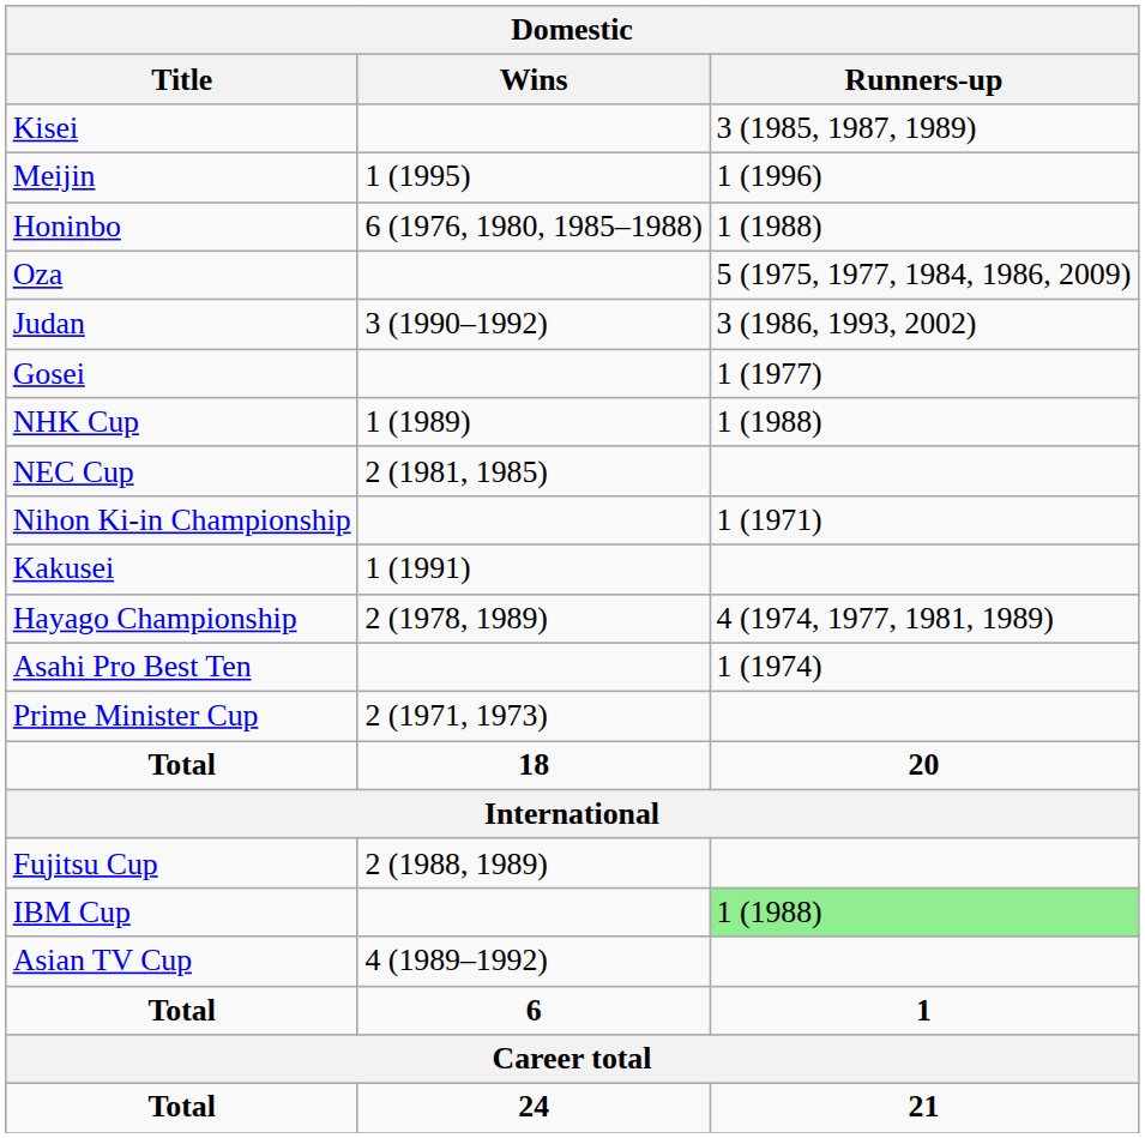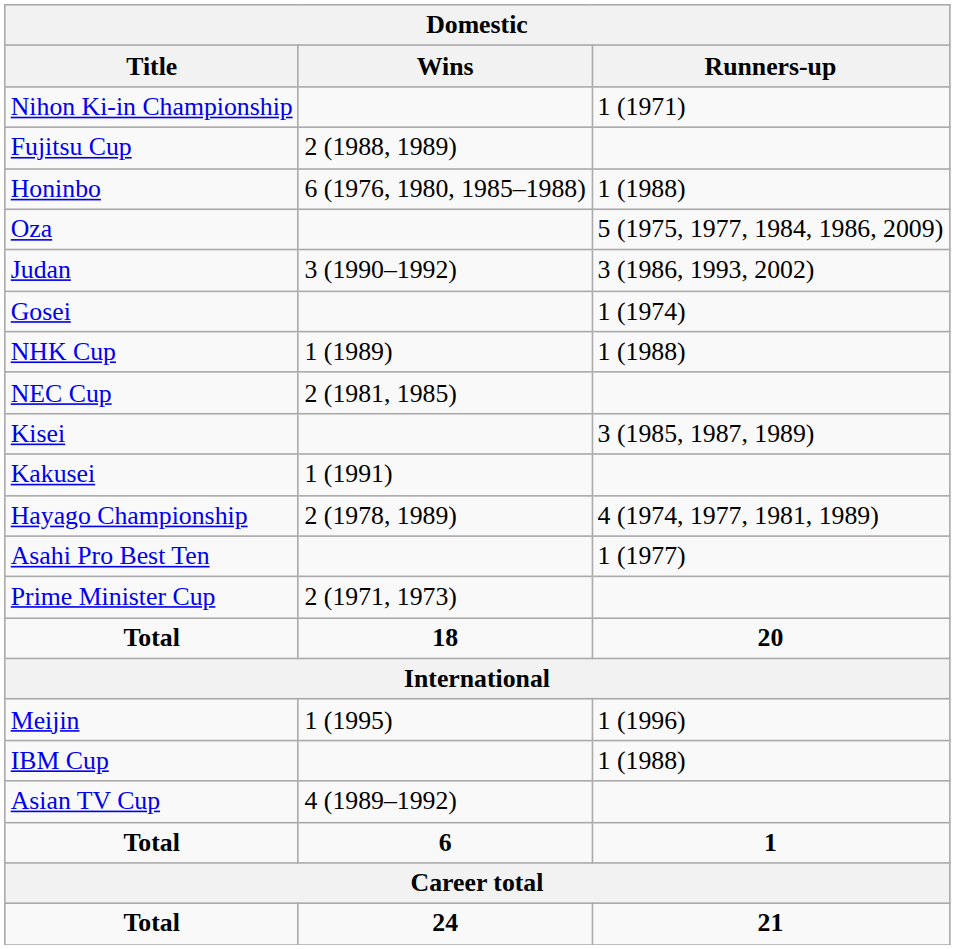 <table class="wikitable">
 <tr>
 <th colspan=3>Domestic</th>
 </tr>
 <tr>
 <th>Title</th>
 <th>Wins</th>
 <th>Runners-up</th>
 </tr>
 <tr>
-<td><a href='#'>Kisei</a></td>
+<td><a href='#'>Nihon Ki-in Championship</a></td>
 <td></td>
-<td>3 (1985, 1987, 1989)</td>
+<td>1 (1971)</td>
 </tr>
 <tr>
-<td><a href='#'>Meijin</a></td>
-<td>1 (1995)</td>
-<td>1 (1996)</td>
+<td><a href='#'>Fujitsu Cup</a></td>
+<td>2 (1988, 1989)</td>
+<td></td>
 </tr>
 <tr>
 <td><a href='#'>Honinbo</a></td>
 <td>6 (1976, 1980, 1985–1988)</td>
 <td>1 (1988)</td>
 </tr>
 <tr>
 <td><a href='#'>Oza</a></td>
 <td></td>
 <td>5 (1975, 1977, 1984, 1986, 2009)</td>
 </tr>
 <tr>
 <td><a href='#'>Judan</a></td>
 <td>3 (1990–1992)</td>
 <td>3 (1986, 1993, 2002)</td>
 </tr>
 <tr>
 <td><a href='#'>Gosei</a></td>
 <td></td>
-<td>1 (1977)</td>
+<td>1 (1974)</td>
 </tr>
 <tr>
 <td><a href='#'>NHK Cup</a></td>
 <td>1 (1989)</td>
 <td>1 (1988)</td>
 </tr>
 <tr>
 <td><a href='#'>NEC Cup</a></td>
 <td>2 (1981, 1985)</td>
 <td></td>
 </tr>
 <tr>
-<td><a href='#'>Nihon Ki-in Championship</a></td>
+<td><a href='#'>Kisei</a></td>
 <td></td>
-<td>1 (1971)</td>
+<td>3 (1985, 1987, 1989)</td>
 </tr>
 <tr>
 <td><a href='#'>Kakusei</a></td>
 <td>1 (1991)</td>
 <td></td>
 </tr>
 <tr>
 <td><a href='#'>Hayago Championship</a></td>
 <td>2 (1978, 1989)</td>
 <td>4 (1974, 1977, 1981, 1989)</td>
 </tr>
 <tr>
 <td><a href='#'>Asahi Pro Best Ten</a></td>
 <td></td>
-<td>1 (1974)</td>
+<td>1 (1977)</td>
 </tr>
 <tr>
 <td><a href='#'>Prime Minister Cup</a></td>
 <td>2 (1971, 1973)</td>
 <td></td>
 </tr>
 <tr align="center">
 <td><strong>Total</strong></td>
 <td><strong>18</strong></td>
 <td><strong>20</strong></td>
 </tr>
 <tr>
 <th colspan=3>International</th>
 </tr>
 <tr>
-<td><a href='#'>Fujitsu Cup</a></td>
-<td>2 (1988, 1989)</td>
-<td></td>
+<td><a href='#'>Meijin</a></td>
+<td>1 (1995)</td>
+<td>1 (1996)</td>
 </tr>
 <tr>
 <td><a href='#'>IBM Cup</a></td>
 <td></td>
-<td style="background: lightgreen;">1 (1988)</td>
+<td>1 (1988)</td>
 </tr>
 <tr>
 <td><a href='#'>Asian TV Cup</a></td>
 <td>4 (1989–1992)</td>
 <td></td>
 </tr>
 <tr align="center">
 <td><strong>Total</strong></td>
 <td><strong>6</strong></td>
 <td><strong>1</strong></td>
 </tr>
 <tr>
 <th colspan=3>Career total</th>
 </tr>
 <tr align="center">
 <td><strong>Total</strong></td>
 <td><strong>24</strong></td>
 <td><strong>21</strong></td>
 </tr>
 </table>
